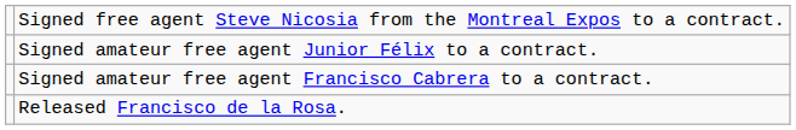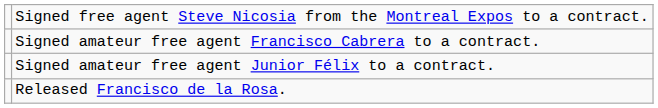 <table class="wikitable">
 <tr>
 <td></td>
 <td>Signed free agent <a href='#'>Steve Nicosia</a> from the <a href='#'>Montreal Expos</a> to a contract.</td>
 </tr>
 <tr>
 <td></td>
-<td>Signed amateur free agent <a href='#'>Junior Félix</a> to a contract.</td>
+<td>Signed amateur free agent <a href='#'>Francisco Cabrera</a> to a contract.</td>
 </tr>
 <tr>
 <td></td>
-<td>Signed amateur free agent <a href='#'>Francisco Cabrera</a> to a contract.</td>
+<td>Signed amateur free agent <a href='#'>Junior Félix</a> to a contract.</td>
 </tr>
 <tr>
 <td></td>
 <td>Released <a href='#'>Francisco de la Rosa</a>.</td>
 </tr>
 </table>
